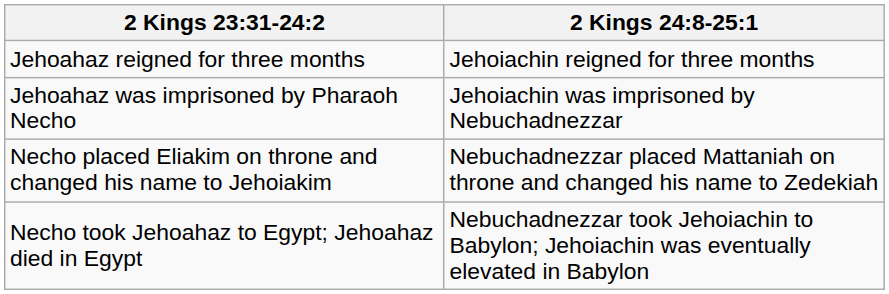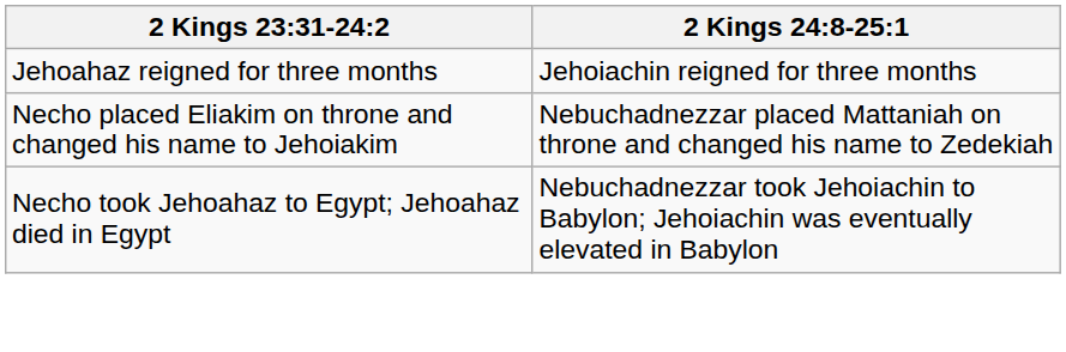 <table class="wikitable">
 <tr>
 <th style="width: 300px;">2 Kings 23:31-24:2</th>
 <th style="width: 300px;">2 Kings 24:8-25:1</th>
 </tr>
 <tr>
 <td>Jehoahaz reigned for three months</td>
 <td>Jehoiachin reigned for three months</td>
 </tr>
 <tr>
-<td>Jehoahaz was imprisoned by Pharaoh Necho</td>
-<td>Jehoiachin was imprisoned by Nebuchadnezzar</td>
-</tr>
-<tr>
 <td>Necho placed Eliakim on throne and changed his name to Jehoiakim</td>
 <td>Nebuchadnezzar placed Mattaniah on throne and changed his name to Zedekiah</td>
 </tr>
 <tr>
 <td>Necho took Jehoahaz to Egypt; Jehoahaz died in Egypt</td>
 <td>Nebuchadnezzar took Jehoiachin to Babylon; Jehoiachin was eventually elevated in Babylon</td>
 </tr>
 </table>
